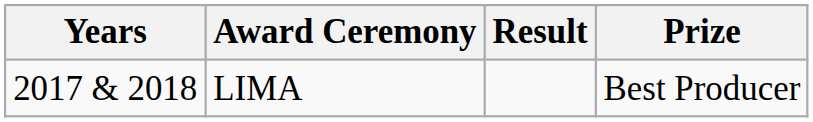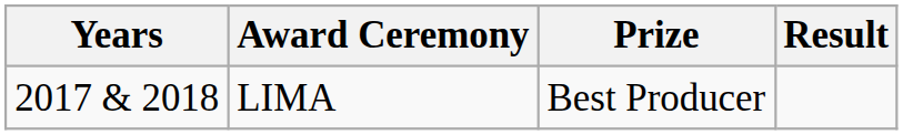 <table class="wikitable">
 <tr>
 <th>Years</th>
 <th>Award Ceremony</th>
+<th>Prize</th>
 <th>Result</th>
-<th>Prize</th>
 </tr>
 <tr>
 <td>2017 & 2018</td>
 <td>LIMA </td>
+<td>Best Producer</td>
 <td></td>
-<td>Best Producer</td>
 </tr>
 </table>
